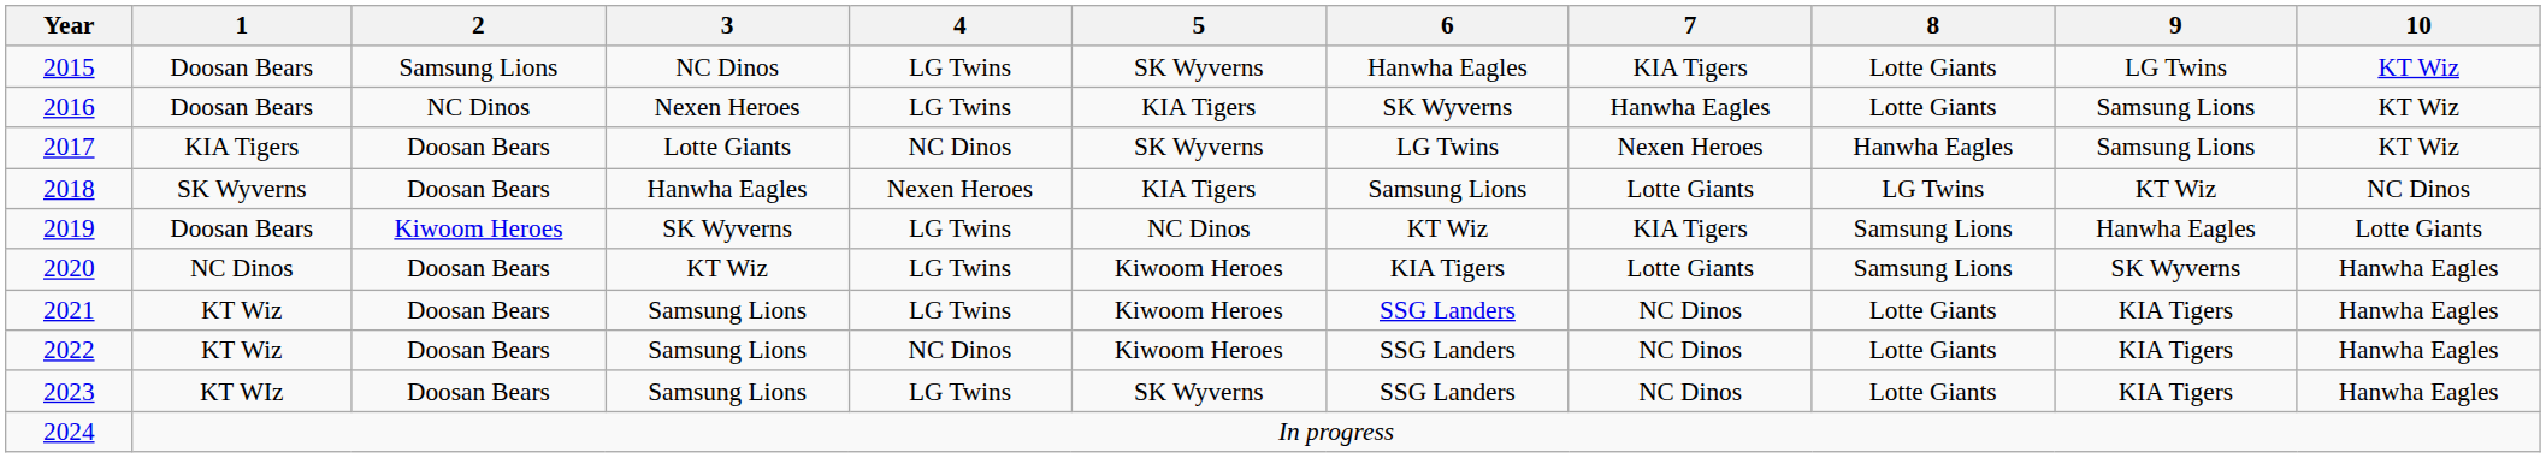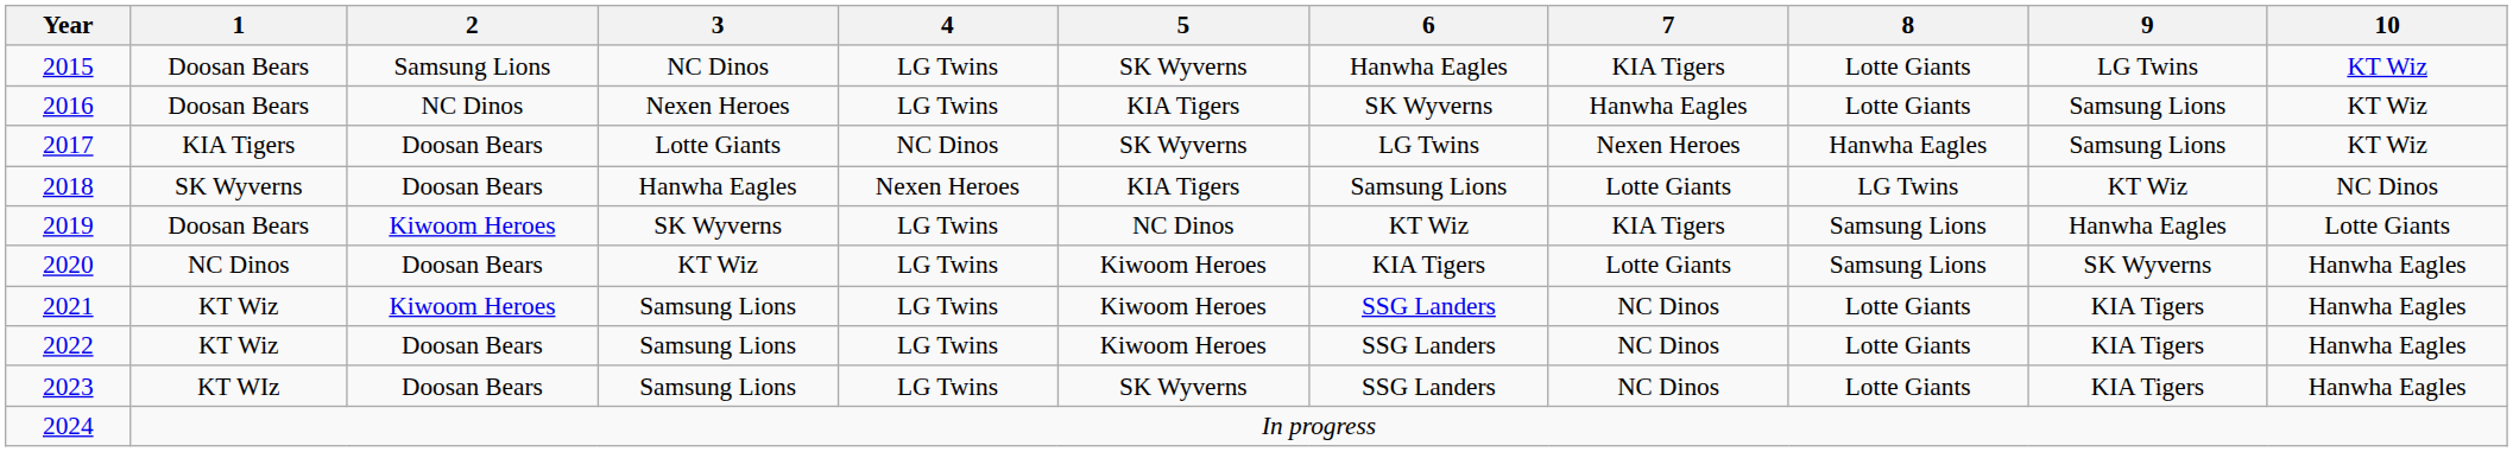 <table class="wikitable" width="100%" style="text-align:center;">
 <tr>
 <th width="5%">Year</th>
 <th>1</th>
 <th>2</th>
 <th>3</th>
 <th>4</th>
 <th>5</th>
 <th>6</th>
 <th>7</th>
 <th>8</th>
 <th>9</th>
 <th>10</th>
 </tr>
 <tr>
 <td><a href='#'>2015</a></td>
 <td>Doosan Bears</td>
 <td>Samsung Lions</td>
 <td>NC Dinos</td>
 <td>LG Twins</td>
 <td>SK Wyverns</td>
 <td>Hanwha Eagles</td>
 <td>KIA Tigers</td>
 <td>Lotte Giants</td>
 <td>LG Twins</td>
 <td><a href='#'>KT Wiz</a></td>
 </tr>
 <tr>
 <td><a href='#'>2016</a></td>
 <td>Doosan Bears</td>
 <td>NC Dinos</td>
 <td>Nexen Heroes</td>
 <td>LG Twins</td>
 <td>KIA Tigers</td>
 <td>SK Wyverns</td>
 <td>Hanwha Eagles</td>
 <td>Lotte Giants</td>
 <td>Samsung Lions</td>
 <td>KT Wiz</td>
 </tr>
 <tr>
 <td><a href='#'>2017</a></td>
 <td>KIA Tigers</td>
 <td>Doosan Bears</td>
 <td>Lotte Giants</td>
 <td>NC Dinos</td>
 <td>SK Wyverns</td>
 <td>LG Twins</td>
 <td>Nexen Heroes</td>
 <td>Hanwha Eagles</td>
 <td>Samsung Lions</td>
 <td>KT Wiz</td>
 </tr>
 <tr>
 <td><a href='#'>2018</a></td>
 <td>SK Wyverns</td>
 <td>Doosan Bears</td>
 <td>Hanwha Eagles</td>
 <td>Nexen Heroes</td>
 <td>KIA Tigers</td>
 <td>Samsung Lions</td>
 <td>Lotte Giants</td>
 <td>LG Twins</td>
 <td>KT Wiz</td>
 <td>NC Dinos</td>
 </tr>
 <tr>
 <td><a href='#'>2019</a></td>
 <td>Doosan Bears</td>
 <td><a href='#'>Kiwoom Heroes</a></td>
 <td>SK Wyverns</td>
 <td>LG Twins</td>
 <td>NC Dinos</td>
 <td>KT Wiz</td>
 <td>KIA Tigers</td>
 <td>Samsung Lions</td>
 <td>Hanwha Eagles</td>
 <td>Lotte Giants</td>
 </tr>
 <tr>
 <td><a href='#'>2020</a></td>
 <td>NC Dinos</td>
 <td>Doosan Bears</td>
 <td>KT Wiz</td>
 <td>LG Twins</td>
 <td>Kiwoom Heroes</td>
 <td>KIA Tigers</td>
 <td>Lotte Giants</td>
 <td>Samsung Lions</td>
 <td>SK Wyverns</td>
 <td>Hanwha Eagles</td>
 </tr>
 <tr>
 <td><a href='#'>2021</a></td>
 <td>KT Wiz</td>
-<td>Doosan Bears</td>
+<td><a href='#'>Kiwoom Heroes</a></td>
 <td>Samsung Lions</td>
 <td>LG Twins</td>
 <td>Kiwoom Heroes</td>
 <td><a href='#'>SSG Landers</a></td>
 <td>NC Dinos</td>
 <td>Lotte Giants</td>
 <td>KIA Tigers</td>
 <td>Hanwha Eagles</td>
 </tr>
 <tr>
 <td><a href='#'>2022</a></td>
 <td>KT Wiz</td>
 <td>Doosan Bears</td>
 <td>Samsung Lions</td>
-<td>NC Dinos</td>
+<td>LG Twins</td>
 <td>Kiwoom Heroes</td>
 <td>SSG Landers</td>
 <td>NC Dinos</td>
 <td>Lotte Giants</td>
 <td>KIA Tigers</td>
 <td>Hanwha Eagles</td>
 </tr>
 <tr>
 <td><a href='#'>2023</a></td>
 <td>KT WIz</td>
 <td>Doosan Bears</td>
 <td>Samsung Lions</td>
 <td>LG Twins</td>
 <td>SK Wyverns</td>
 <td>SSG Landers</td>
 <td>NC Dinos</td>
 <td>Lotte Giants</td>
 <td>KIA Tigers</td>
 <td>Hanwha Eagles</td>
 </tr>
 <tr>
 <td><a href='#'>2024</a></td>
 <td colspan=10><em>In progress</em></td>
 </tr>
 </table>
